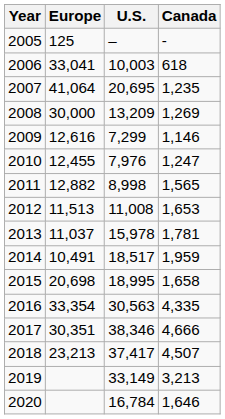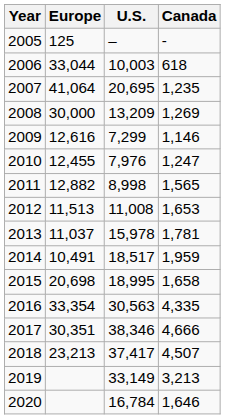 <table class="wikitable">
 <tr>
 <th>Year</th>
 <th>Europe</th>
 <th>U.S.</th>
 <th>Canada</th>
 </tr>
 <tr>
 <td>2005</td>
 <td>125</td>
 <td>–</td>
 <td>-</td>
 </tr>
 <tr>
 <td>2006</td>
-<td>33,041</td>
+<td>33,044</td>
 <td>10,003</td>
 <td>618</td>
 </tr>
 <tr>
 <td>2007</td>
 <td>41,064</td>
 <td>20,695</td>
 <td>1,235</td>
 </tr>
 <tr>
 <td>2008</td>
 <td>30,000</td>
 <td>13,209</td>
 <td>1,269</td>
 </tr>
 <tr>
 <td>2009</td>
 <td>12,616</td>
 <td>7,299</td>
 <td>1,146</td>
 </tr>
 <tr>
 <td>2010</td>
 <td>12,455</td>
 <td>7,976</td>
 <td>1,247</td>
 </tr>
 <tr>
 <td>2011</td>
 <td>12,882</td>
 <td>8,998</td>
 <td>1,565</td>
 </tr>
 <tr>
 <td>2012</td>
 <td>11,513</td>
 <td>11,008</td>
 <td>1,653</td>
 </tr>
 <tr>
 <td>2013</td>
 <td>11,037</td>
 <td>15,978</td>
 <td>1,781</td>
 </tr>
 <tr>
 <td>2014</td>
 <td>10,491</td>
 <td>18,517</td>
 <td>1,959</td>
 </tr>
 <tr>
 <td>2015</td>
 <td>20,698</td>
 <td>18,995</td>
 <td>1,658</td>
 </tr>
 <tr>
 <td>2016</td>
 <td>33,354</td>
 <td>30,563</td>
 <td>4,335</td>
 </tr>
 <tr>
 <td>2017</td>
 <td>30,351</td>
 <td>38,346</td>
 <td>4,666</td>
 </tr>
 <tr>
 <td>2018</td>
 <td>23,213</td>
 <td>37,417</td>
 <td>4,507</td>
 </tr>
 <tr>
 <td>2019</td>
 <td></td>
 <td>33,149</td>
 <td>3,213</td>
 </tr>
 <tr>
 <td>2020</td>
 <td></td>
 <td>16,784</td>
 <td>1,646</td>
 </tr>
 </table>
